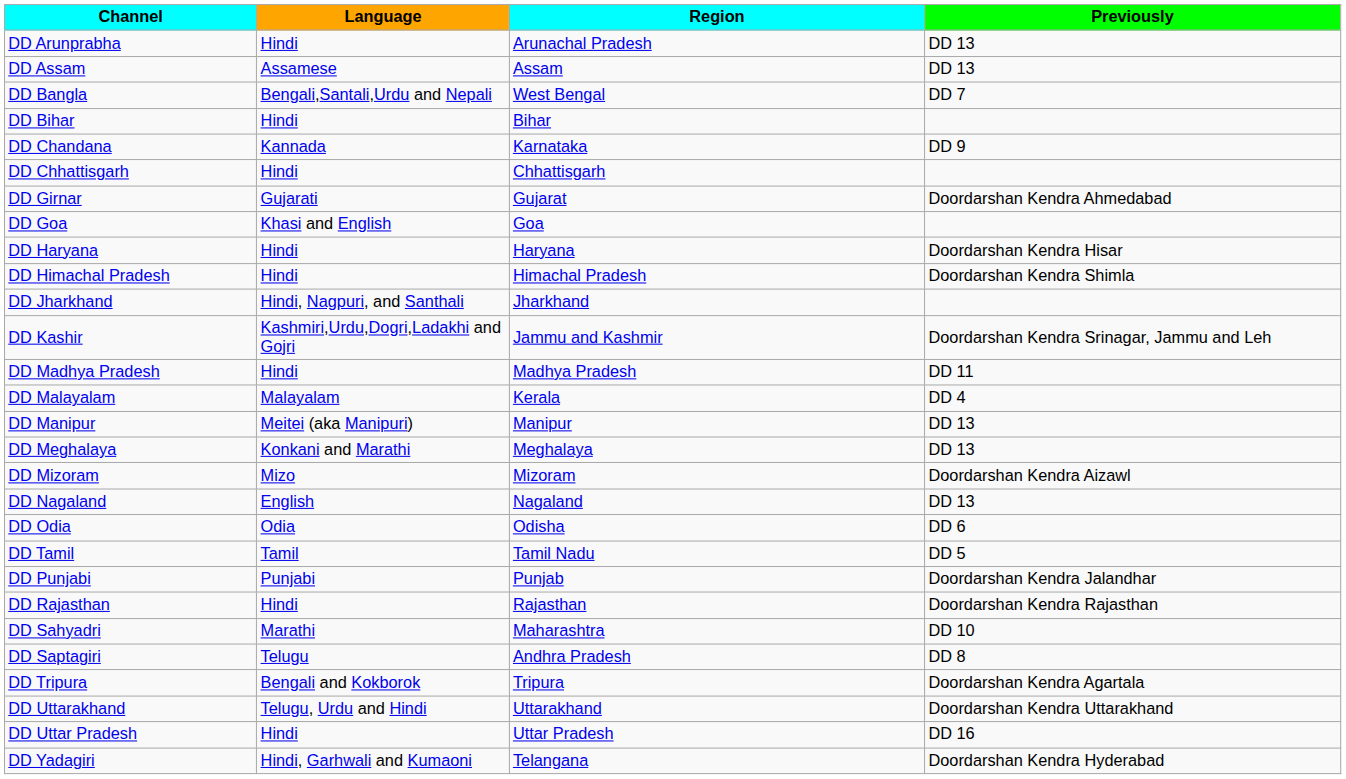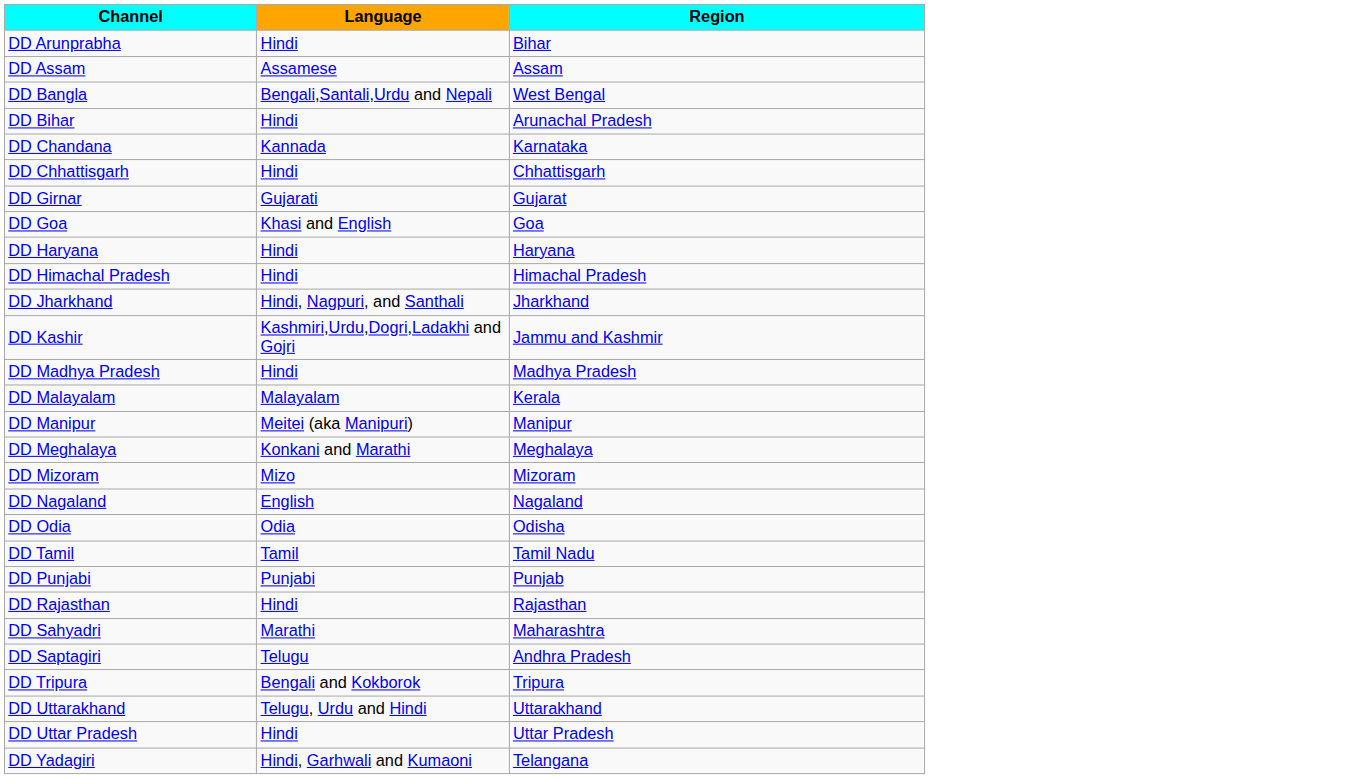 <table class="wikitable sortable" style="text-align:middle">
 <tr>
 <th style="width:180pt; background:Cyan;">Channel</th>
 <th style="width:180pt; background: orange;">Language</th>
 <th style="width:300pt; background:Cyan;">Region</th>
-<th style="width:300pt; background:Lime;">Previously</th>
 </tr>
 <tr>
 <td><a href='#'>DD Arunprabha</a></td>
 <td><a href='#'>Hindi</a></td>
-<td><a href='#'>Arunachal Pradesh</a></td>
-<td>DD 13</td>
+<td><a href='#'>Bihar</a></td>
 </tr>
 <tr>
 <td><a href='#'>DD Assam</a></td>
 <td><a href='#'>Assamese</a></td>
 <td><a href='#'>Assam</a></td>
-<td>DD 13</td>
 </tr>
 <tr>
 <td><a href='#'>DD Bangla</a></td>
 <td><a href='#'>Bengali</a>,<a href='#'>Santali</a>,<a href='#'>Urdu</a> and <a href='#'>Nepali</a></td>
 <td><a href='#'>West Bengal</a></td>
-<td>DD 7</td>
 </tr>
 <tr>
 <td><a href='#'>DD Bihar</a></td>
 <td><a href='#'>Hindi</a></td>
-<td><a href='#'>Bihar</a></td>
-<td></td>
+<td><a href='#'>Arunachal Pradesh</a></td>
 </tr>
 <tr>
 <td><a href='#'>DD Chandana</a></td>
 <td><a href='#'>Kannada</a></td>
 <td><a href='#'>Karnataka</a></td>
-<td>DD 9</td>
 </tr>
 <tr>
 <td><a href='#'>DD Chhattisgarh</a></td>
 <td><a href='#'>Hindi</a></td>
 <td><a href='#'>Chhattisgarh</a></td>
-<td></td>
 </tr>
 <tr>
 <td><a href='#'>DD Girnar</a></td>
 <td><a href='#'>Gujarati</a></td>
 <td><a href='#'>Gujarat</a></td>
-<td>Doordarshan Kendra Ahmedabad</td>
 </tr>
 <tr>
 <td><a href='#'>DD Goa</a></td>
 <td><a href='#'>Khasi</a> and <a href='#'>English</a></td>
 <td><a href='#'>Goa</a></td>
-<td></td>
 </tr>
 <tr>
 <td><a href='#'>DD Haryana</a></td>
 <td><a href='#'>Hindi</a></td>
 <td><a href='#'>Haryana</a></td>
-<td>Doordarshan Kendra Hisar</td>
 </tr>
 <tr>
 <td><a href='#'>DD Himachal Pradesh</a></td>
 <td><a href='#'>Hindi</a></td>
 <td><a href='#'>Himachal Pradesh</a></td>
-<td>Doordarshan Kendra Shimla</td>
 </tr>
 <tr>
 <td><a href='#'>DD Jharkhand</a></td>
 <td><a href='#'>Hindi</a>, <a href='#'>Nagpuri</a>, and <a href='#'>Santhali</a></td>
 <td><a href='#'>Jharkhand</a></td>
-<td></td>
 </tr>
 <tr>
 <td><a href='#'>DD Kashir</a></td>
 <td><a href='#'>Kashmiri</a>,<a href='#'>Urdu</a>,<a href='#'>Dogri</a>,<a href='#'>Ladakhi</a> and <a href='#'>Gojri</a></td>
 <td><a href='#'>Jammu and Kashmir</a></td>
-<td>Doordarshan Kendra Srinagar, Jammu and Leh</td>
 </tr>
 <tr>
 <td><a href='#'>DD Madhya Pradesh</a></td>
 <td><a href='#'>Hindi</a></td>
 <td><a href='#'>Madhya Pradesh</a></td>
-<td>DD 11</td>
 </tr>
 <tr>
 <td><a href='#'>DD Malayalam</a></td>
 <td><a href='#'>Malayalam</a></td>
 <td><a href='#'>Kerala</a></td>
-<td>DD 4</td>
 </tr>
 <tr>
 <td><a href='#'>DD Manipur</a></td>
 <td><a href='#'>Meitei</a> (aka <a href='#'>Manipuri</a>)</td>
 <td><a href='#'>Manipur</a></td>
-<td>DD 13</td>
 </tr>
 <tr>
 <td><a href='#'>DD Meghalaya</a></td>
 <td><a href='#'>Konkani</a> and <a href='#'>Marathi</a></td>
 <td><a href='#'>Meghalaya</a></td>
-<td>DD 13</td>
 </tr>
 <tr>
 <td><a href='#'>DD Mizoram</a></td>
 <td><a href='#'>Mizo</a></td>
 <td><a href='#'>Mizoram</a></td>
-<td>Doordarshan Kendra Aizawl</td>
 </tr>
 <tr>
 <td><a href='#'>DD Nagaland</a></td>
 <td><a href='#'>English</a></td>
 <td><a href='#'>Nagaland</a></td>
-<td>DD 13</td>
 </tr>
 <tr>
 <td><a href='#'>DD Odia</a></td>
 <td><a href='#'>Odia</a></td>
 <td><a href='#'>Odisha</a></td>
-<td>DD 6</td>
 </tr>
 <tr>
 <td><a href='#'>DD Tamil</a></td>
 <td><a href='#'>Tamil</a></td>
 <td><a href='#'>Tamil Nadu</a></td>
-<td>DD 5</td>
 </tr>
 <tr>
 <td><a href='#'>DD Punjabi</a></td>
 <td><a href='#'>Punjabi</a></td>
 <td><a href='#'>Punjab</a></td>
-<td>Doordarshan Kendra Jalandhar</td>
 </tr>
 <tr>
 <td><a href='#'>DD Rajasthan</a></td>
 <td><a href='#'>Hindi</a></td>
 <td><a href='#'>Rajasthan</a></td>
-<td>Doordarshan Kendra Rajasthan</td>
 </tr>
 <tr>
 <td><a href='#'>DD Sahyadri</a></td>
 <td><a href='#'>Marathi</a></td>
 <td><a href='#'>Maharashtra</a></td>
-<td>DD 10</td>
 </tr>
 <tr>
 <td><a href='#'>DD Saptagiri</a></td>
 <td><a href='#'>Telugu</a></td>
 <td><a href='#'>Andhra Pradesh</a></td>
-<td>DD 8</td>
 </tr>
 <tr>
 <td><a href='#'>DD Tripura</a></td>
 <td><a href='#'>Bengali</a> and <a href='#'>Kokborok</a></td>
 <td><a href='#'>Tripura</a></td>
-<td>Doordarshan Kendra Agartala</td>
 </tr>
 <tr>
 <td><a href='#'>DD Uttarakhand</a></td>
 <td><a href='#'>Telugu</a>, <a href='#'>Urdu</a> and <a href='#'>Hindi</a></td>
 <td><a href='#'>Uttarakhand</a></td>
-<td>Doordarshan Kendra Uttarakhand</td>
 </tr>
 <tr>
 <td><a href='#'>DD Uttar Pradesh</a></td>
 <td><a href='#'>Hindi</a></td>
 <td><a href='#'>Uttar Pradesh</a></td>
-<td>DD 16</td>
 </tr>
 <tr>
 <td><a href='#'>DD Yadagiri</a></td>
 <td><a href='#'>Hindi</a>, <a href='#'>Garhwali</a> and <a href='#'>Kumaoni</a></td>
 <td><a href='#'>Telangana</a></td>
-<td>Doordarshan Kendra Hyderabad</td>
 </tr>
 </table>
